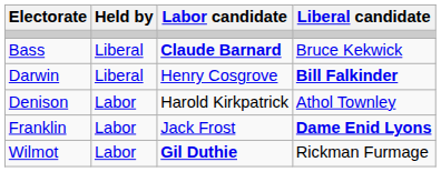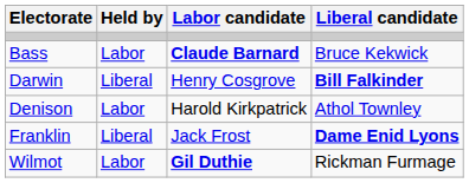 <table class="wikitable">
 <tr>
 <th>Electorate</th>
 <th>Held by</th>
 <th><a href='#'>Labor</a> candidate</th>
 <th><a href='#'>Liberal</a> candidate</th>
 </tr>
 <tr bgcolor="#cccccc">
 <td></td>
 <td></td>
 <td></td>
 <td></td>
 </tr>
 <tr>
 <td><a href='#'>Bass</a></td>
-<td><a href='#'>Liberal</a></td>
+<td><a href='#'>Labor</a></td>
 <td><strong><a href='#'>Claude Barnard</a></strong></td>
 <td><a href='#'>Bruce Kekwick</a></td>
 </tr>
 <tr>
 <td><a href='#'>Darwin</a></td>
 <td><a href='#'>Liberal</a></td>
 <td><a href='#'>Henry Cosgrove</a></td>
 <td><strong><a href='#'>Bill Falkinder</a></strong></td>
 </tr>
 <tr>
 <td><a href='#'>Denison</a></td>
 <td><a href='#'>Labor</a></td>
 <td>Harold Kirkpatrick</td>
 <td><a href='#'>Athol Townley</a></td>
 </tr>
 <tr>
 <td><a href='#'>Franklin</a></td>
-<td><a href='#'>Labor</a></td>
+<td><a href='#'>Liberal</a></td>
 <td><a href='#'>Jack Frost</a></td>
 <td><strong><a href='#'>Dame Enid Lyons</a></strong></td>
 </tr>
 <tr>
 <td><a href='#'>Wilmot</a></td>
 <td><a href='#'>Labor</a></td>
 <td><strong><a href='#'>Gil Duthie</a></strong></td>
 <td>Rickman Furmage</td>
 </tr>
 </table>
